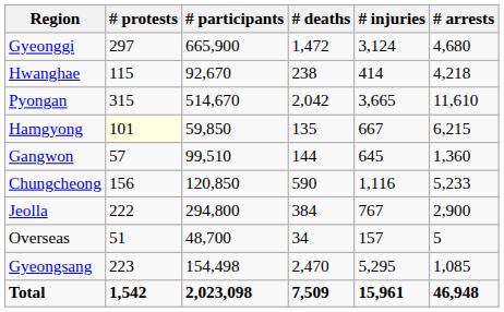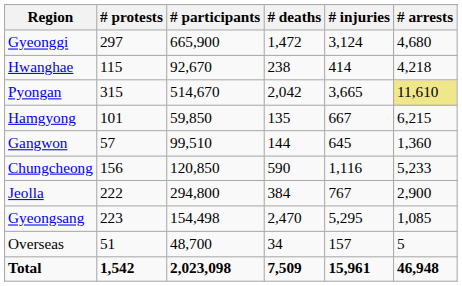 <table class="wikitable" style="font-size:90%">
 <tr>
 <th>Region</th>
 <th># protests</th>
 <th># participants</th>
 <th># deaths</th>
 <th># injuries</th>
 <th># arrests</th>
 </tr>
 <tr>
 <td><a href='#'>Gyeonggi</a></td>
 <td>297</td>
 <td>665,900</td>
 <td>1,472</td>
 <td>3,124</td>
 <td>4,680</td>
 </tr>
 <tr>
 <td><a href='#'>Hwanghae</a></td>
 <td>115</td>
 <td>92,670</td>
 <td>238</td>
 <td>414</td>
 <td>4,218</td>
 </tr>
 <tr>
 <td><a href='#'>Pyongan</a></td>
 <td>315</td>
 <td>514,670</td>
 <td>2,042</td>
 <td>3,665</td>
-<td>11,610</td>
+<td style="background: khaki;">11,610</td>
 </tr>
 <tr>
 <td><a href='#'>Hamgyong</a></td>
-<td style="background: lightyellow;">101</td>
+<td>101</td>
 <td>59,850</td>
 <td>135</td>
 <td>667</td>
 <td>6,215</td>
 </tr>
 <tr>
 <td><a href='#'>Gangwon</a></td>
 <td>57</td>
 <td>99,510</td>
 <td>144</td>
 <td>645</td>
 <td>1,360</td>
 </tr>
 <tr>
 <td><a href='#'>Chungcheong</a></td>
 <td>156</td>
 <td>120,850</td>
 <td>590</td>
 <td>1,116</td>
 <td>5,233</td>
 </tr>
 <tr>
 <td><a href='#'>Jeolla</a></td>
 <td>222</td>
 <td>294,800</td>
 <td>384</td>
 <td>767</td>
 <td>2,900</td>
 </tr>
 <tr>
+<td><a href='#'>Gyeongsang</a></td>
+<td>223</td>
+<td>154,498</td>
+<td>2,470</td>
+<td>5,295</td>
+<td>1,085</td>
+</tr>
+<tr>
 <td>Overseas</td>
 <td>51</td>
 <td>48,700</td>
 <td>34</td>
 <td>157</td>
 <td>5</td>
-</tr>
-<tr>
-<td><a href='#'>Gyeongsang</a></td>
-<td>223</td>
-<td>154,498</td>
-<td>2,470</td>
-<td>5,295</td>
-<td>1,085</td>
 </tr>
 <tr>
 <td><strong>Total</strong></td>
 <td><strong>1,542</strong></td>
 <td><strong>2,023,098</strong></td>
 <td><strong>7,509</strong></td>
 <td><strong>15,961</strong></td>
 <td><strong>46,948</strong></td>
 </tr>
 </table>
